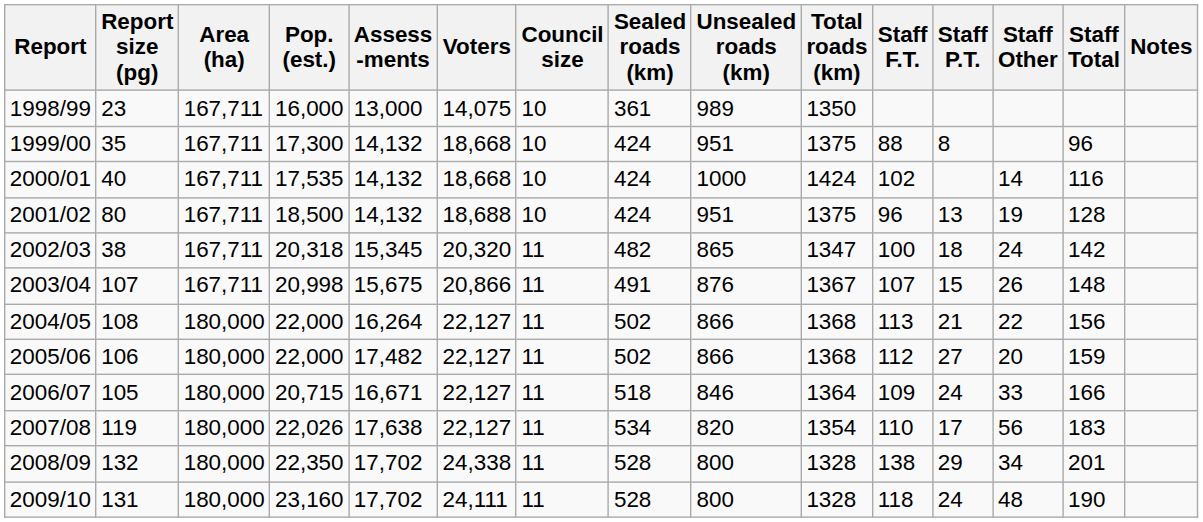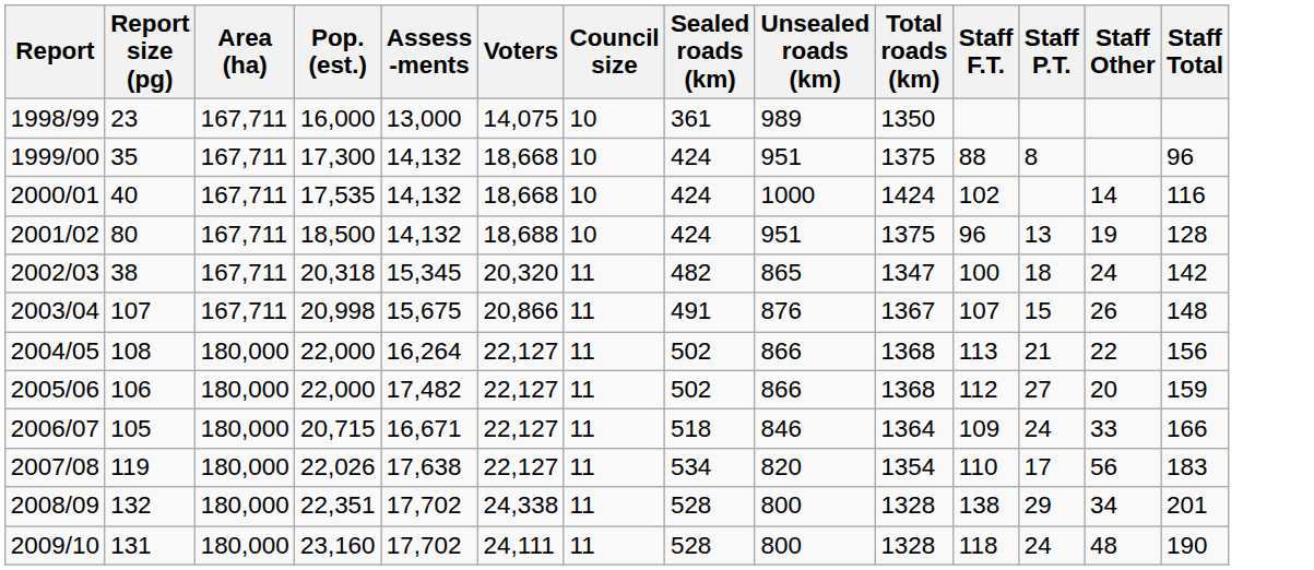 <table class=wikitable>
 <tr>
 <th>Report</th>
 <th>Report<br>size<br>(pg)</th>
 <th>Area<br>(ha)</th>
 <th>Pop.<br>(est.)</th>
 <th>Assess<br>-ments</th>
 <th>Voters</th>
 <th>Council<br>size</th>
 <th>Sealed<br>roads<br>(km)</th>
 <th>Unsealed<br>roads<br>(km)</th>
 <th>Total<br>roads<br>(km)</th>
 <th>Staff<br>F.T.</th>
 <th>Staff<br>P.T.</th>
 <th>Staff<br>Other</th>
 <th>Staff<br>Total</th>
-<th>Notes</th>
 </tr>
 <tr>
 <td>1998/99</td>
 <td>23</td>
 <td>167,711</td>
 <td>16,000</td>
 <td>13,000</td>
 <td>14,075</td>
 <td>10</td>
 <td>361</td>
 <td>989</td>
 <td>1350</td>
-<td></td>
 <td></td>
 <td></td>
 <td></td>
 <td></td>
 </tr>
 <tr>
 <td>1999/00</td>
 <td>35</td>
 <td>167,711</td>
 <td>17,300</td>
 <td>14,132</td>
 <td>18,668</td>
 <td>10</td>
 <td>424</td>
 <td>951</td>
 <td>1375</td>
 <td>88</td>
 <td>8</td>
 <td></td>
 <td>96</td>
-<td></td>
 </tr>
 <tr>
 <td>2000/01</td>
 <td>40</td>
 <td>167,711</td>
 <td>17,535</td>
 <td>14,132</td>
 <td>18,668</td>
 <td>10</td>
 <td>424</td>
 <td>1000</td>
 <td>1424</td>
 <td>102</td>
 <td></td>
 <td>14</td>
 <td>116</td>
-<td></td>
 </tr>
 <tr>
 <td>2001/02</td>
 <td>80</td>
 <td>167,711</td>
 <td>18,500</td>
 <td>14,132</td>
 <td>18,688</td>
 <td>10</td>
 <td>424</td>
 <td>951</td>
 <td>1375</td>
 <td>96</td>
 <td>13</td>
 <td>19</td>
 <td>128</td>
-<td></td>
 </tr>
 <tr>
 <td>2002/03</td>
 <td>38</td>
 <td>167,711</td>
 <td>20,318</td>
 <td>15,345</td>
 <td>20,320</td>
 <td>11</td>
 <td>482</td>
 <td>865</td>
 <td>1347</td>
 <td>100</td>
 <td>18</td>
 <td>24</td>
 <td>142</td>
-<td></td>
 </tr>
 <tr>
 <td>2003/04</td>
 <td>107</td>
 <td>167,711</td>
 <td>20,998</td>
 <td>15,675</td>
 <td>20,866</td>
 <td>11</td>
 <td>491</td>
 <td>876</td>
 <td>1367</td>
 <td>107</td>
 <td>15</td>
 <td>26</td>
 <td>148</td>
-<td></td>
 </tr>
 <tr>
 <td>2004/05</td>
 <td>108</td>
 <td>180,000</td>
 <td>22,000</td>
 <td>16,264</td>
 <td>22,127</td>
 <td>11</td>
 <td>502</td>
 <td>866</td>
 <td>1368</td>
 <td>113</td>
 <td>21</td>
 <td>22</td>
 <td>156</td>
-<td></td>
 </tr>
 <tr>
 <td>2005/06</td>
 <td>106</td>
 <td>180,000</td>
 <td>22,000</td>
 <td>17,482</td>
 <td>22,127</td>
 <td>11</td>
 <td>502</td>
 <td>866</td>
 <td>1368</td>
 <td>112</td>
 <td>27</td>
 <td>20</td>
 <td>159</td>
-<td></td>
 </tr>
 <tr>
 <td>2006/07</td>
 <td>105</td>
 <td>180,000</td>
 <td>20,715</td>
 <td>16,671</td>
 <td>22,127</td>
 <td>11</td>
 <td>518</td>
 <td>846</td>
 <td>1364</td>
 <td>109</td>
 <td>24</td>
 <td>33</td>
 <td>166</td>
-<td></td>
 </tr>
 <tr>
 <td>2007/08</td>
 <td>119</td>
 <td>180,000</td>
 <td>22,026</td>
 <td>17,638</td>
 <td>22,127</td>
 <td>11</td>
 <td>534</td>
 <td>820</td>
 <td>1354</td>
 <td>110</td>
 <td>17</td>
 <td>56</td>
 <td>183</td>
-<td></td>
 </tr>
 <tr>
 <td>2008/09</td>
 <td>132</td>
 <td>180,000</td>
-<td>22,350</td>
+<td>22,351</td>
 <td>17,702</td>
 <td>24,338</td>
 <td>11</td>
 <td>528</td>
 <td>800</td>
 <td>1328</td>
 <td>138</td>
 <td>29</td>
 <td>34</td>
 <td>201</td>
-<td></td>
 </tr>
 <tr>
 <td>2009/10</td>
 <td>131</td>
 <td>180,000</td>
 <td>23,160</td>
 <td>17,702</td>
 <td>24,111</td>
 <td>11</td>
 <td>528</td>
 <td>800</td>
 <td>1328</td>
 <td>118</td>
 <td>24</td>
 <td>48</td>
 <td>190</td>
-<td></td>
 </tr>
 </table>
